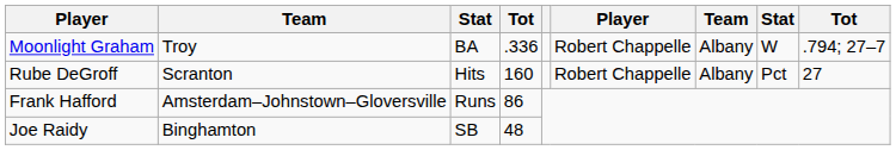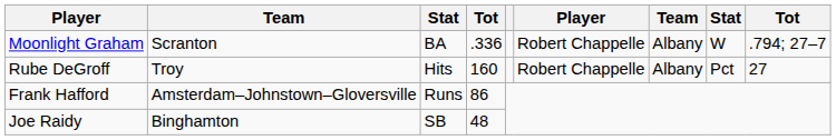 <table class="wikitable">
 <tr>
 <th>Player</th>
 <th>Team</th>
 <th>Stat</th>
 <th>Tot</th>
 <th></th>
 <th>Player</th>
 <th>Team</th>
 <th>Stat</th>
 <th>Tot</th>
 </tr>
 <tr>
 <td><a href='#'>Moonlight Graham</a></td>
-<td>Troy</td>
+<td>Scranton</td>
 <td>BA</td>
 <td>.336</td>
 <td></td>
 <td>Robert Chappelle</td>
 <td>Albany</td>
 <td>W</td>
 <td>.794; 27–7</td>
 </tr>
 <tr>
 <td>Rube DeGroff</td>
-<td>Scranton</td>
+<td>Troy</td>
 <td>Hits</td>
 <td>160</td>
 <td></td>
 <td>Robert Chappelle</td>
 <td>Albany</td>
 <td>Pct</td>
 <td>27</td>
 </tr>
 <tr>
 <td>Frank Hafford</td>
 <td>Amsterdam–Johnstown–Gloversville</td>
 <td>Runs</td>
 <td>86</td>
 </tr>
 <tr>
 <td>Joe Raidy</td>
 <td>Binghamton</td>
 <td>SB</td>
 <td>48</td>
 </tr>
 </table>
